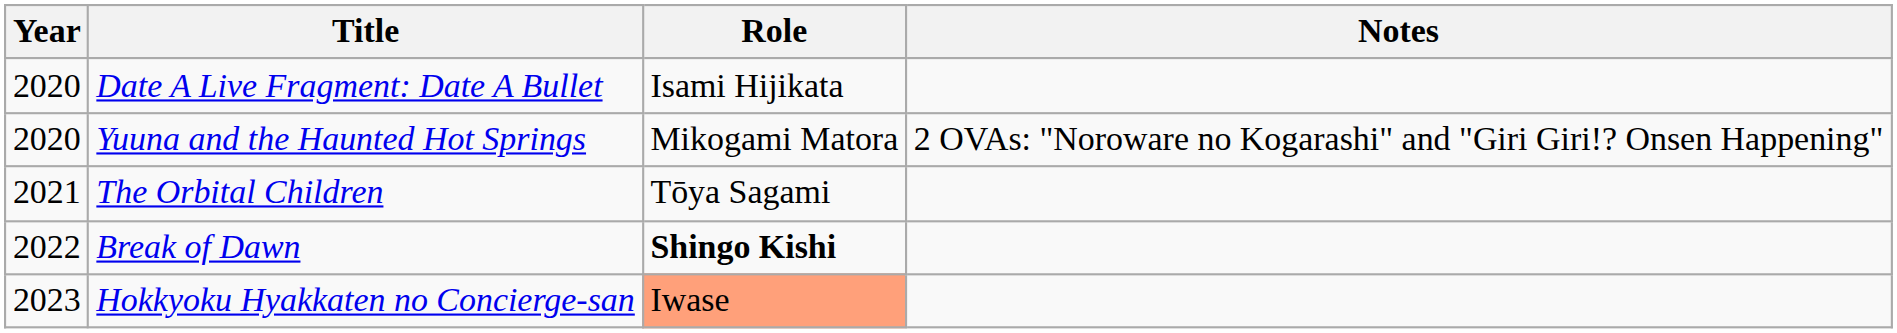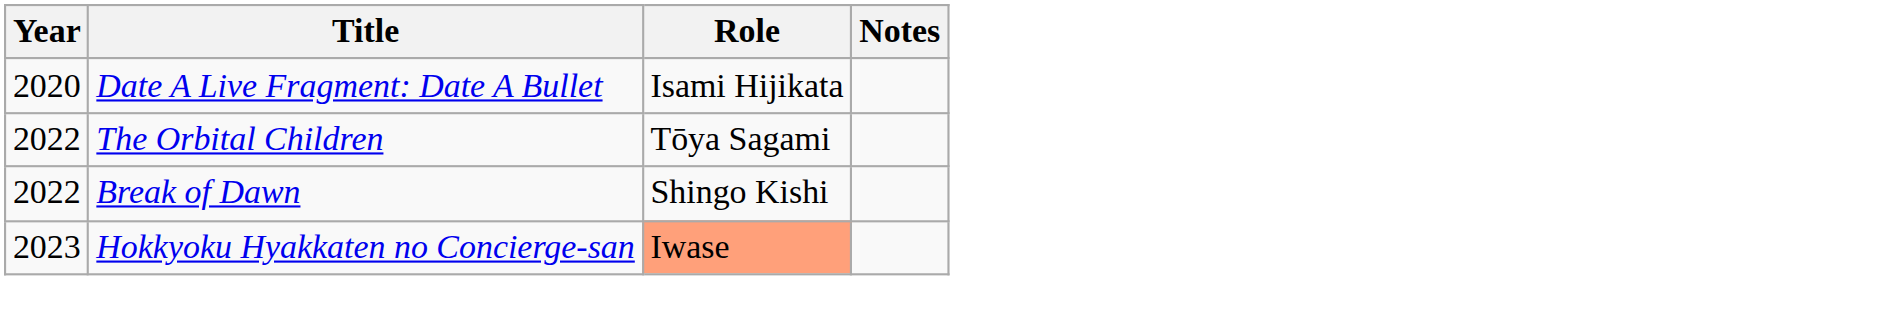 <table class="wikitable">
 <tr>
 <th>Year</th>
 <th>Title</th>
 <th>Role</th>
 <th>Notes</th>
 </tr>
 <tr>
 <td>2020</td>
 <td><em><a href='#'>Date A Live Fragment: Date A Bullet</a></em></td>
 <td>Isami Hijikata</td>
 <td></td>
 </tr>
 <tr>
-<td>2020</td>
-<td><em><a href='#'>Yuuna and the Haunted Hot Springs</a></em></td>
-<td>Mikogami Matora</td>
-<td>2 OVAs: "Noroware no Kogarashi" and "Giri Giri!? Onsen Happening"</td>
-</tr>
-<tr>
-<td>2021</td>
+<td>2022</td>
 <td><em><a href='#'>The Orbital Children</a></em></td>
 <td>Tōya Sagami</td>
 <td></td>
 </tr>
 <tr>
 <td>2022</td>
 <td><em><a href='#'>Break of Dawn</a></em></td>
-<td><strong>Shingo Kishi</strong></td>
+<td>Shingo Kishi</td>
 <td></td>
 </tr>
 <tr>
 <td>2023</td>
 <td><em><a href='#'>Hokkyoku Hyakkaten no Concierge-san</a></em></td>
 <td style="background: lightsalmon;">Iwase</td>
 <td></td>
 </tr>
 </table>
